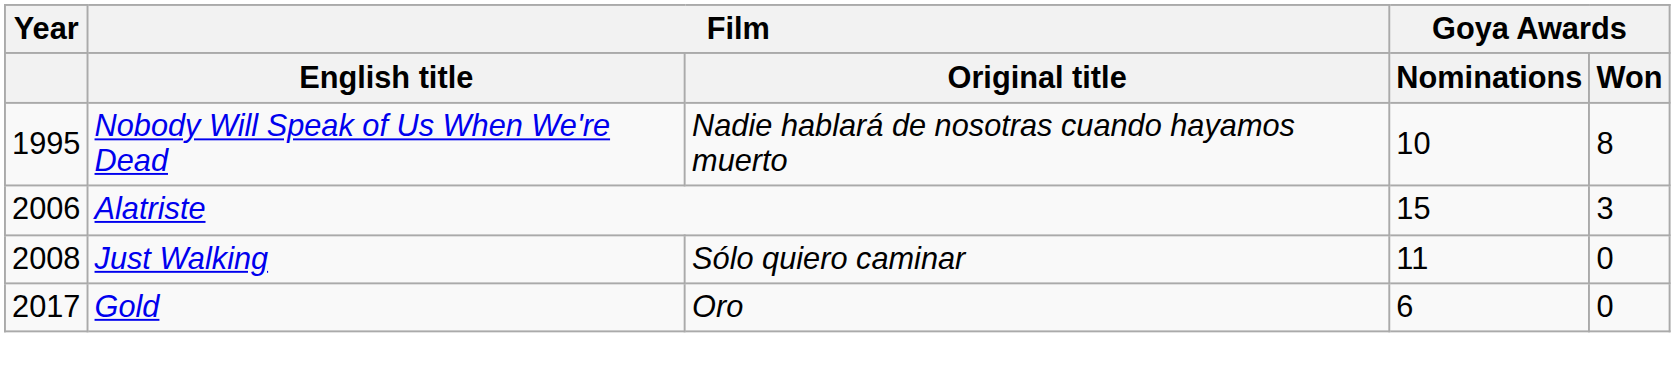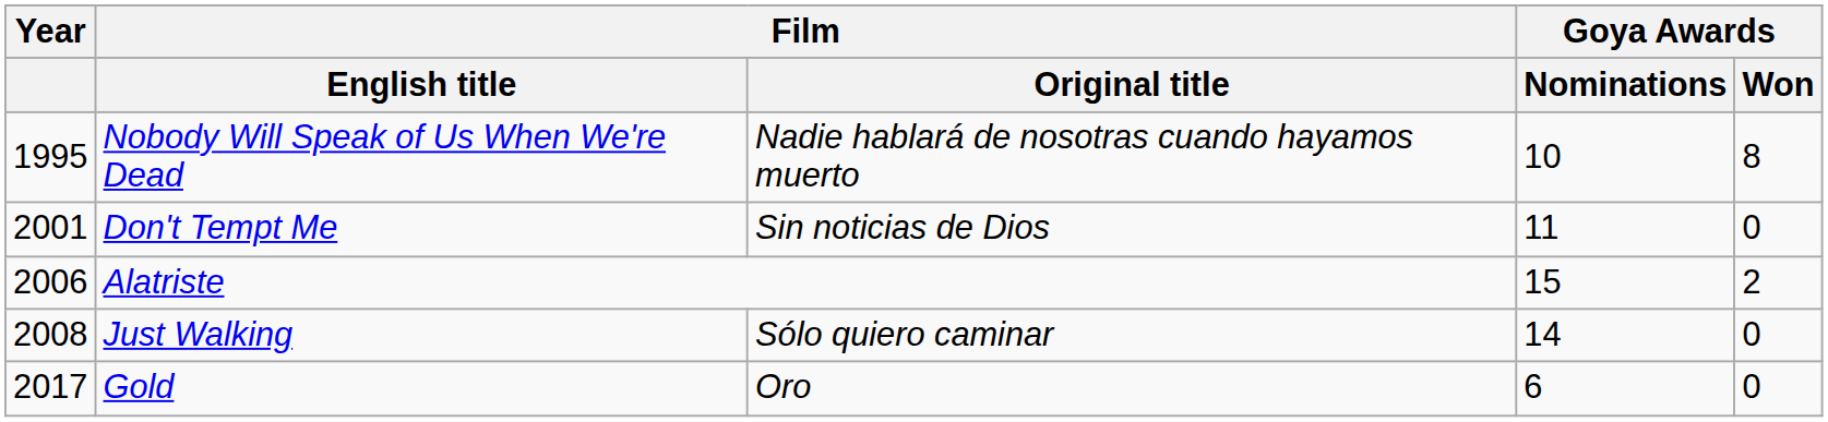 <table class="wikitable" border="1">
 <tr>
 <th>Year</th>
 <th colspan="2">Film</th>
 <th colspan="2">Goya Awards</th>
 </tr>
 <tr>
 <th></th>
 <th>English title</th>
 <th>Original title</th>
 <th>Nominations</th>
 <th>Won</th>
 </tr>
 <tr>
 <td>1995</td>
 <td><em><a href='#'>Nobody Will Speak of Us When We're Dead</a></em></td>
 <td><em>Nadie hablará de nosotras cuando hayamos muerto</em></td>
 <td>10</td>
 <td>8</td>
 </tr>
 <tr>
+<td>2001</td>
+<td><em><a href='#'>Don't Tempt Me</a></em></td>
+<td><em>Sin noticias de Dios</em></td>
+<td>11</td>
+<td>0</td>
+</tr>
+<tr>
 <td>2006</td>
 <td colspan="2"><em><a href='#'>Alatriste</a></em></td>
 <td>15</td>
-<td>3</td>
+<td>2</td>
 </tr>
 <tr>
 <td>2008</td>
 <td><em><a href='#'>Just Walking</a></em></td>
 <td><em>Sólo quiero caminar</em></td>
-<td>11</td>
+<td>14</td>
 <td>0</td>
 </tr>
 <tr>
 <td>2017</td>
 <td><em><a href='#'>Gold</a></em></td>
 <td><em>Oro</em></td>
 <td>6</td>
 <td>0</td>
 </tr>
 </table>
